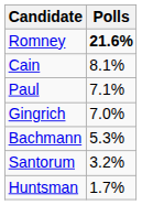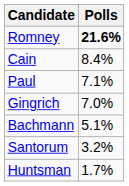 <table class="wikitable sortable floatright">
 <tr>
 <th>Candidate</th>
 <th>Polls</th>
 </tr>
 <tr>
 <td><a href='#'>Romney</a></td>
 <td><strong>21.6%</strong></td>
 </tr>
 <tr>
 <td><a href='#'>Cain</a></td>
-<td>8.1%</td>
+<td>8.4%</td>
 </tr>
 <tr>
 <td><a href='#'>Paul</a></td>
 <td>7.1%</td>
 </tr>
 <tr>
 <td><a href='#'>Gingrich</a></td>
 <td>7.0%</td>
 </tr>
 <tr>
 <td><a href='#'>Bachmann</a></td>
-<td>5.3%</td>
+<td>5.1%</td>
 </tr>
 <tr>
 <td><a href='#'>Santorum</a></td>
 <td>3.2%</td>
 </tr>
 <tr>
 <td><a href='#'>Huntsman</a></td>
 <td>1.7%</td>
 </tr>
 </table>
